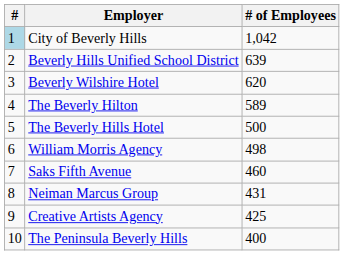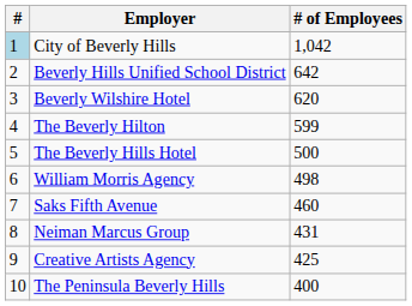 <table class="wikitable">
 <tr>
 <th>#</th>
 <th>Employer</th>
 <th># of Employees</th>
 </tr>
 <tr>
 <td style="background: lightblue;">1</td>
 <td>City of Beverly Hills</td>
 <td>1,042</td>
 </tr>
 <tr>
 <td>2</td>
 <td><a href='#'>Beverly Hills Unified School District</a></td>
-<td>639</td>
+<td>642</td>
 </tr>
 <tr>
 <td>3</td>
 <td><a href='#'>Beverly Wilshire Hotel</a></td>
 <td>620</td>
 </tr>
 <tr>
 <td>4</td>
 <td><a href='#'>The Beverly Hilton</a></td>
-<td>589</td>
+<td>599</td>
 </tr>
 <tr>
 <td>5</td>
 <td><a href='#'>The Beverly Hills Hotel</a></td>
 <td>500</td>
 </tr>
 <tr>
 <td>6</td>
 <td><a href='#'>William Morris Agency</a></td>
 <td>498</td>
 </tr>
 <tr>
 <td>7</td>
 <td><a href='#'>Saks Fifth Avenue</a></td>
 <td>460</td>
 </tr>
 <tr>
 <td>8</td>
 <td><a href='#'>Neiman Marcus Group</a></td>
 <td>431</td>
 </tr>
 <tr>
 <td>9</td>
 <td><a href='#'>Creative Artists Agency</a></td>
 <td>425</td>
 </tr>
 <tr>
 <td>10</td>
 <td><a href='#'>The Peninsula Beverly Hills</a></td>
 <td>400</td>
 </tr>
 </table>
